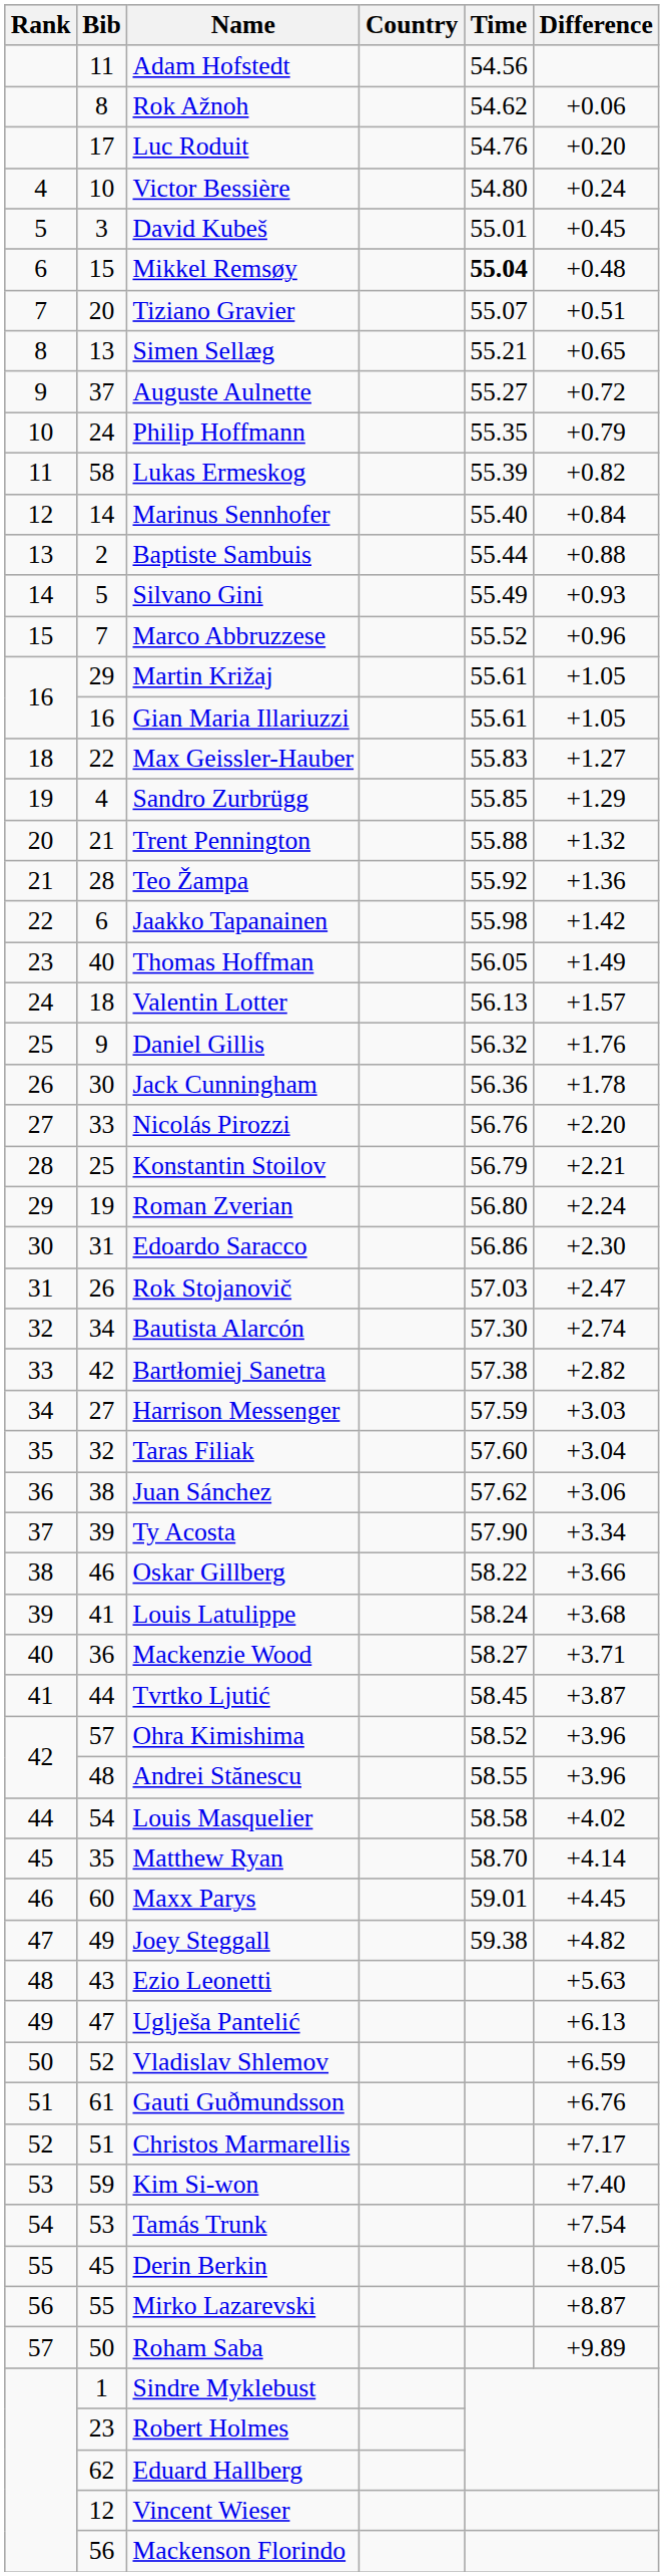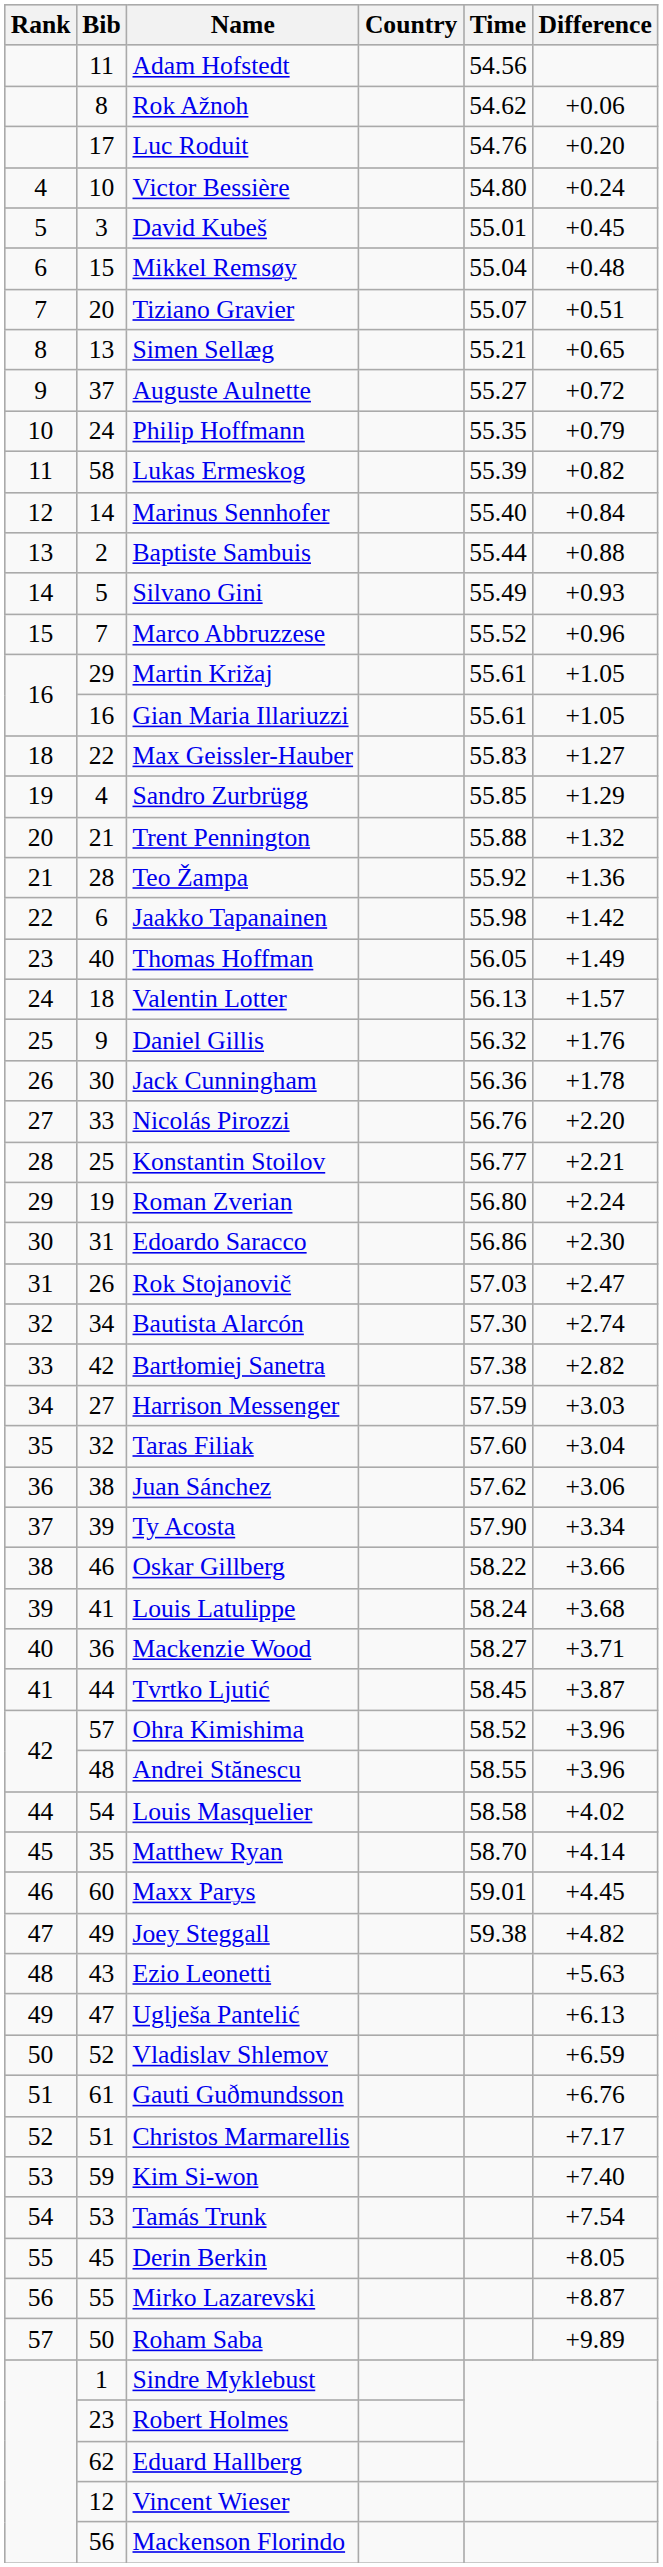 <table class="wikitable sortable" style="text-align:center">
 <tr>
 <th>Rank</th>
 <th>Bib</th>
 <th>Name</th>
 <th>Country</th>
 <th>Time</th>
 <th>Difference</th>
 </tr>
 <tr>
 <td></td>
 <td>11</td>
 <td align=left><a href='#'>Adam Hofstedt</a></td>
 <td align=left></td>
 <td>54.56</td>
 <td></td>
 </tr>
 <tr>
 <td></td>
 <td>8</td>
 <td align=left><a href='#'>Rok Ažnoh</a></td>
 <td align=left></td>
 <td>54.62</td>
 <td>+0.06</td>
 </tr>
 <tr>
 <td></td>
 <td>17</td>
 <td align=left><a href='#'>Luc Roduit</a></td>
 <td align=left></td>
 <td>54.76</td>
 <td>+0.20</td>
 </tr>
 <tr>
 <td>4</td>
 <td>10</td>
 <td align=left><a href='#'>Victor Bessière</a></td>
 <td align=left></td>
 <td>54.80</td>
 <td>+0.24</td>
 </tr>
 <tr>
 <td>5</td>
 <td>3</td>
 <td align=left><a href='#'>David Kubeš</a></td>
 <td align=left></td>
 <td>55.01</td>
 <td>+0.45</td>
 </tr>
 <tr>
 <td>6</td>
 <td>15</td>
 <td align=left><a href='#'>Mikkel Remsøy</a></td>
 <td align=left></td>
-<td><strong>55.04</strong></td>
+<td>55.04</td>
 <td>+0.48</td>
 </tr>
 <tr>
 <td>7</td>
 <td>20</td>
 <td align=left><a href='#'>Tiziano Gravier</a></td>
 <td align=left></td>
 <td>55.07</td>
 <td>+0.51</td>
 </tr>
 <tr>
 <td>8</td>
 <td>13</td>
 <td align=left><a href='#'>Simen Sellæg</a></td>
 <td align=left></td>
 <td>55.21</td>
 <td>+0.65</td>
 </tr>
 <tr>
 <td>9</td>
 <td>37</td>
 <td align=left><a href='#'>Auguste Aulnette</a></td>
 <td align=left></td>
 <td>55.27</td>
 <td>+0.72</td>
 </tr>
 <tr>
 <td>10</td>
 <td>24</td>
 <td align=left><a href='#'>Philip Hoffmann</a></td>
 <td align=left></td>
 <td>55.35</td>
 <td>+0.79</td>
 </tr>
 <tr>
 <td>11</td>
 <td>58</td>
 <td align=left><a href='#'>Lukas Ermeskog</a></td>
 <td align=left></td>
 <td>55.39</td>
 <td>+0.82</td>
 </tr>
 <tr>
 <td>12</td>
 <td>14</td>
 <td align=left><a href='#'>Marinus Sennhofer</a></td>
 <td align=left></td>
 <td>55.40</td>
 <td>+0.84</td>
 </tr>
 <tr>
 <td>13</td>
 <td>2</td>
 <td align=left><a href='#'>Baptiste Sambuis</a></td>
 <td align=left></td>
 <td>55.44</td>
 <td>+0.88</td>
 </tr>
 <tr>
 <td>14</td>
 <td>5</td>
 <td align=left><a href='#'>Silvano Gini</a></td>
 <td align=left></td>
 <td>55.49</td>
 <td>+0.93</td>
 </tr>
 <tr>
 <td>15</td>
 <td>7</td>
 <td align=left><a href='#'>Marco Abbruzzese</a></td>
 <td align=left></td>
 <td>55.52</td>
 <td>+0.96</td>
 </tr>
 <tr>
 <td rowspan=2>16</td>
 <td>29</td>
 <td align=left><a href='#'>Martin Križaj</a></td>
 <td align=left></td>
 <td>55.61</td>
 <td>+1.05</td>
 </tr>
 <tr>
 <td>16</td>
 <td align=left><a href='#'>Gian Maria Illariuzzi</a></td>
 <td align=left></td>
 <td>55.61</td>
 <td>+1.05</td>
 </tr>
 <tr>
 <td>18</td>
 <td>22</td>
 <td align=left><a href='#'>Max Geissler-Hauber</a></td>
 <td align=left></td>
 <td>55.83</td>
 <td>+1.27</td>
 </tr>
 <tr>
 <td>19</td>
 <td>4</td>
 <td align=left><a href='#'>Sandro Zurbrügg</a></td>
 <td align=left></td>
 <td>55.85</td>
 <td>+1.29</td>
 </tr>
 <tr>
 <td>20</td>
 <td>21</td>
 <td align=left><a href='#'>Trent Pennington</a></td>
 <td align=left></td>
 <td>55.88</td>
 <td>+1.32</td>
 </tr>
 <tr>
 <td>21</td>
 <td>28</td>
 <td align=left><a href='#'>Teo Žampa</a></td>
 <td align=left></td>
 <td>55.92</td>
 <td>+1.36</td>
 </tr>
 <tr>
 <td>22</td>
 <td>6</td>
 <td align=left><a href='#'>Jaakko Tapanainen</a></td>
 <td align=left></td>
 <td>55.98</td>
 <td>+1.42</td>
 </tr>
 <tr>
 <td>23</td>
 <td>40</td>
 <td align=left><a href='#'>Thomas Hoffman</a></td>
 <td align=left></td>
 <td>56.05</td>
 <td>+1.49</td>
 </tr>
 <tr>
 <td>24</td>
 <td>18</td>
 <td align=left><a href='#'>Valentin Lotter</a></td>
 <td align=left></td>
 <td>56.13</td>
 <td>+1.57</td>
 </tr>
 <tr>
 <td>25</td>
 <td>9</td>
 <td align=left><a href='#'>Daniel Gillis</a></td>
 <td align=left></td>
 <td>56.32</td>
 <td>+1.76</td>
 </tr>
 <tr>
 <td>26</td>
 <td>30</td>
 <td align=left><a href='#'>Jack Cunningham</a></td>
 <td align=left></td>
 <td>56.36</td>
 <td>+1.78</td>
 </tr>
 <tr>
 <td>27</td>
 <td>33</td>
 <td align=left><a href='#'>Nicolás Pirozzi</a></td>
 <td align=left></td>
 <td>56.76</td>
 <td>+2.20</td>
 </tr>
 <tr>
 <td>28</td>
 <td>25</td>
 <td align=left><a href='#'>Konstantin Stoilov</a></td>
 <td align=left></td>
-<td>56.79</td>
+<td>56.77</td>
 <td>+2.21</td>
 </tr>
 <tr>
 <td>29</td>
 <td>19</td>
 <td align=left><a href='#'>Roman Zverian</a></td>
 <td align=left></td>
 <td>56.80</td>
 <td>+2.24</td>
 </tr>
 <tr>
 <td>30</td>
 <td>31</td>
 <td align=left><a href='#'>Edoardo Saracco</a></td>
 <td align=left></td>
 <td>56.86</td>
 <td>+2.30</td>
 </tr>
 <tr>
 <td>31</td>
 <td>26</td>
 <td align=left><a href='#'>Rok Stojanovič</a></td>
 <td align=left></td>
 <td>57.03</td>
 <td>+2.47</td>
 </tr>
 <tr>
 <td>32</td>
 <td>34</td>
 <td align=left><a href='#'>Bautista Alarcón</a></td>
 <td align=left></td>
 <td>57.30</td>
 <td>+2.74</td>
 </tr>
 <tr>
 <td>33</td>
 <td>42</td>
 <td align=left><a href='#'>Bartłomiej Sanetra</a></td>
 <td align=left></td>
 <td>57.38</td>
 <td>+2.82</td>
 </tr>
 <tr>
 <td>34</td>
 <td>27</td>
 <td align=left><a href='#'>Harrison Messenger</a></td>
 <td align=left></td>
 <td>57.59</td>
 <td>+3.03</td>
 </tr>
 <tr>
 <td>35</td>
 <td>32</td>
 <td align=left><a href='#'>Taras Filiak</a></td>
 <td align=left></td>
 <td>57.60</td>
 <td>+3.04</td>
 </tr>
 <tr>
 <td>36</td>
 <td>38</td>
 <td align=left><a href='#'>Juan Sánchez</a></td>
 <td align=left></td>
 <td>57.62</td>
 <td>+3.06</td>
 </tr>
 <tr>
 <td>37</td>
 <td>39</td>
 <td align=left><a href='#'>Ty Acosta</a></td>
 <td align=left></td>
 <td>57.90</td>
 <td>+3.34</td>
 </tr>
 <tr>
 <td>38</td>
 <td>46</td>
 <td align=left><a href='#'>Oskar Gillberg</a></td>
 <td align=left></td>
 <td>58.22</td>
 <td>+3.66</td>
 </tr>
 <tr>
 <td>39</td>
 <td>41</td>
 <td align=left><a href='#'>Louis Latulippe</a></td>
 <td align=left></td>
 <td>58.24</td>
 <td>+3.68</td>
 </tr>
 <tr>
 <td>40</td>
 <td>36</td>
 <td align=left><a href='#'>Mackenzie Wood</a></td>
 <td align=left></td>
 <td>58.27</td>
 <td>+3.71</td>
 </tr>
 <tr>
 <td>41</td>
 <td>44</td>
 <td align=left><a href='#'>Tvrtko Ljutić</a></td>
 <td align=left></td>
 <td>58.45</td>
 <td>+3.87</td>
 </tr>
 <tr>
 <td rowspan=2>42</td>
 <td>57</td>
 <td align=left><a href='#'>Ohra Kimishima</a></td>
 <td align=left></td>
 <td>58.52</td>
 <td>+3.96</td>
 </tr>
 <tr>
 <td>48</td>
 <td align=left><a href='#'>Andrei Stănescu</a></td>
 <td align=left></td>
 <td>58.55</td>
 <td>+3.96</td>
 </tr>
 <tr>
 <td>44</td>
 <td>54</td>
 <td align=left><a href='#'>Louis Masquelier</a></td>
 <td align=left></td>
 <td>58.58</td>
 <td>+4.02</td>
 </tr>
 <tr>
 <td>45</td>
 <td>35</td>
 <td align=left><a href='#'>Matthew Ryan</a></td>
 <td align=left></td>
 <td>58.70</td>
 <td>+4.14</td>
 </tr>
 <tr>
 <td>46</td>
 <td>60</td>
 <td align=left><a href='#'>Maxx Parys</a></td>
 <td align=left></td>
 <td>59.01</td>
 <td>+4.45</td>
 </tr>
 <tr>
 <td>47</td>
 <td>49</td>
 <td align=left><a href='#'>Joey Steggall</a></td>
 <td align=left></td>
 <td>59.38</td>
 <td>+4.82</td>
 </tr>
 <tr>
 <td>48</td>
 <td>43</td>
 <td align=left><a href='#'>Ezio Leonetti</a></td>
 <td align=left></td>
 <td></td>
 <td>+5.63</td>
 </tr>
 <tr>
 <td>49</td>
 <td>47</td>
 <td align=left><a href='#'>Uglješa Pantelić</a></td>
 <td align=left></td>
 <td></td>
 <td>+6.13</td>
 </tr>
 <tr>
 <td>50</td>
 <td>52</td>
 <td align=left><a href='#'>Vladislav Shlemov</a></td>
 <td align=left></td>
 <td></td>
 <td>+6.59</td>
 </tr>
 <tr>
 <td>51</td>
 <td>61</td>
 <td align=left><a href='#'>Gauti Guðmundsson</a></td>
 <td align=left></td>
 <td></td>
 <td>+6.76</td>
 </tr>
 <tr>
 <td>52</td>
 <td>51</td>
 <td align=left><a href='#'>Christos Marmarellis</a></td>
 <td align=left></td>
 <td></td>
 <td>+7.17</td>
 </tr>
 <tr>
 <td>53</td>
 <td>59</td>
 <td align=left><a href='#'>Kim Si-won</a></td>
 <td align=left></td>
 <td></td>
 <td>+7.40</td>
 </tr>
 <tr>
 <td>54</td>
 <td>53</td>
 <td align=left><a href='#'>Tamás Trunk</a></td>
 <td align=left></td>
 <td></td>
 <td>+7.54</td>
 </tr>
 <tr>
 <td>55</td>
 <td>45</td>
 <td align=left><a href='#'>Derin Berkin</a></td>
 <td align=left></td>
 <td></td>
 <td>+8.05</td>
 </tr>
 <tr>
 <td>56</td>
 <td>55</td>
 <td align=left><a href='#'>Mirko Lazarevski</a></td>
 <td align=left></td>
 <td></td>
 <td>+8.87</td>
 </tr>
 <tr>
 <td>57</td>
 <td>50</td>
 <td align=left><a href='#'>Roham Saba</a></td>
 <td align=left></td>
 <td></td>
 <td>+9.89</td>
 </tr>
 <tr>
 <td rowspan=5></td>
 <td>1</td>
 <td align=left><a href='#'>Sindre Myklebust</a></td>
 <td align=left></td>
 <td colspan=2 rowspan=3></td>
 </tr>
 <tr>
 <td>23</td>
 <td align=left><a href='#'>Robert Holmes</a></td>
 <td align=left></td>
 </tr>
 <tr>
 <td>62</td>
 <td align=left><a href='#'>Eduard Hallberg</a></td>
 <td align=left></td>
 </tr>
 <tr>
 <td>12</td>
 <td align=left><a href='#'>Vincent Wieser</a></td>
 <td align=left></td>
 <td colspan=2></td>
 </tr>
 <tr>
 <td>56</td>
 <td align=left><a href='#'>Mackenson Florindo</a></td>
 <td align=left></td>
 <td colspan="2"></td>
 </tr>
 </table>
